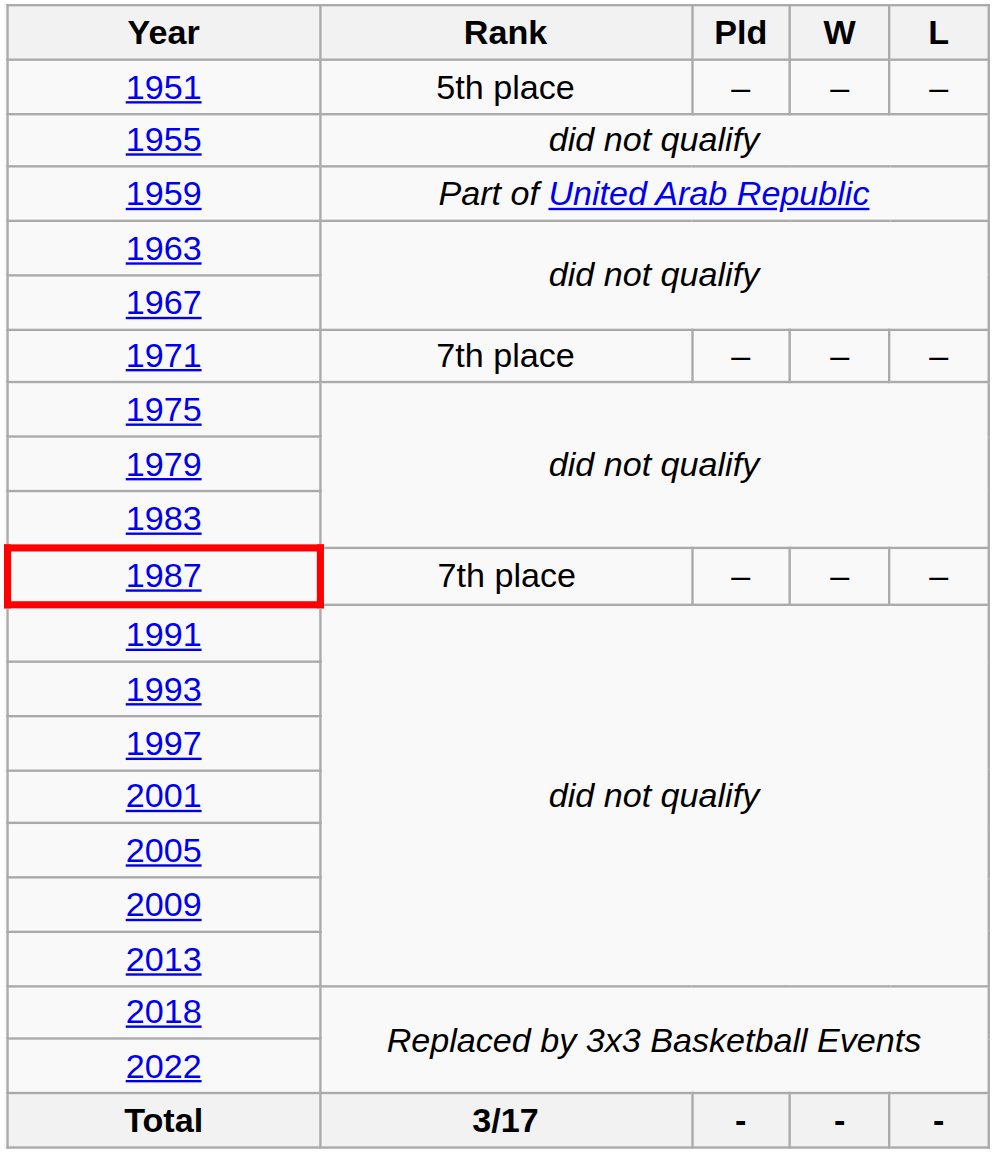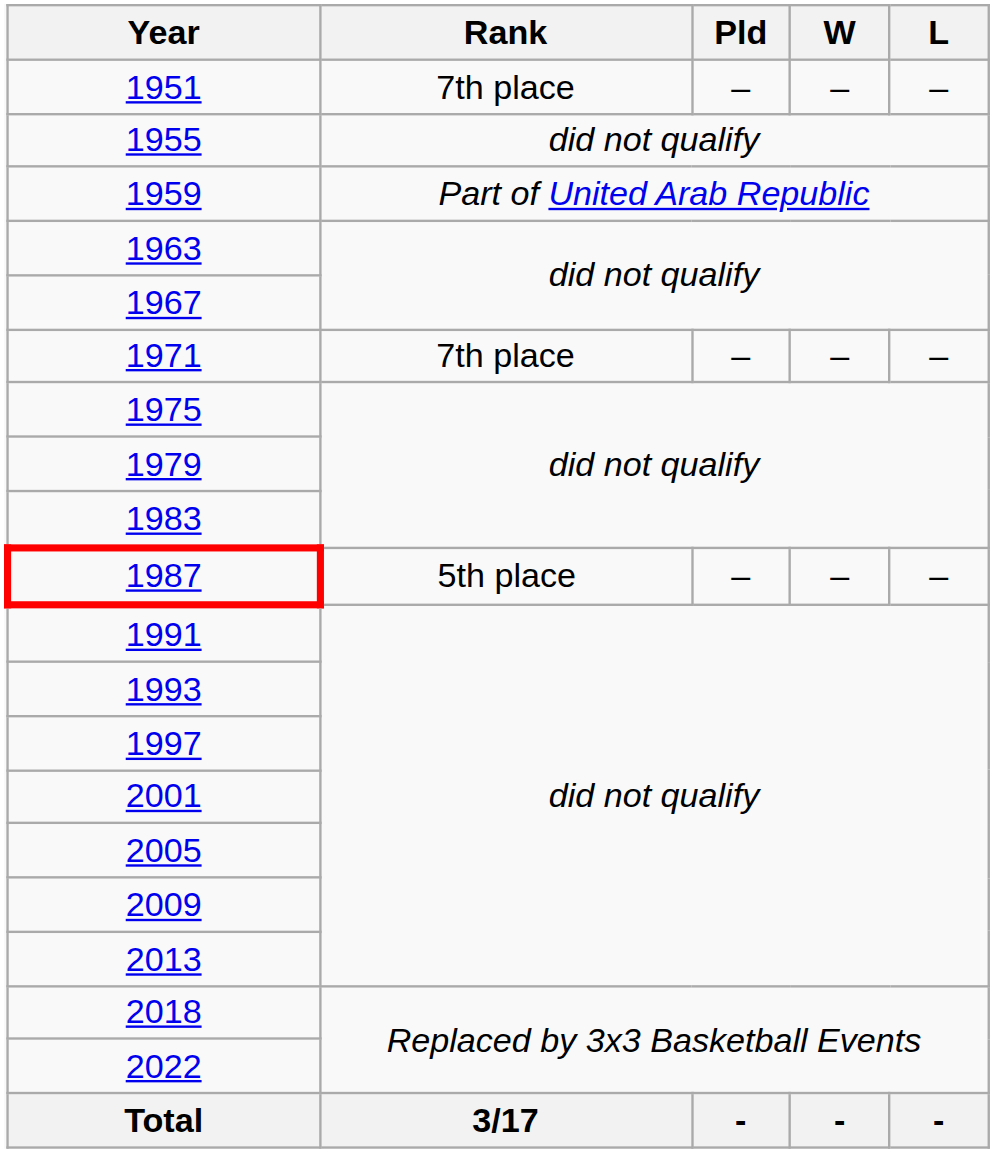 <table class="wikitable" style="text-align: center;font-size:90%;">
 <tr>
 <th width=125>Year</th>
 <th width=150>Rank</th>
 <th width=35>Pld</th>
 <th width=35>W</th>
 <th width=35>L</th>
 </tr>
 <tr style=>
 <td> <a href='#'>1951</a></td>
-<td>5th place</td>
+<td>7th place</td>
 <td>–</td>
 <td>–</td>
 <td>–</td>
 </tr>
 <tr style=>
 <td> <a href='#'>1955</a></td>
 <td rowspan=1 colspan=4><em>did not qualify</em></td>
 </tr>
 <tr>
 <td> <a href='#'>1959</a></td>
 <td colspan=4><em>Part of <a href='#'>United Arab Republic</a></em></td>
 </tr>
 <tr>
 <td> <a href='#'>1963</a></td>
 <td rowspan=2 colspan=4><em>did not qualify</em></td>
 </tr>
 <tr>
 <td> <a href='#'>1967</a></td>
 </tr>
 <tr>
 <td> <a href='#'>1971</a></td>
 <td>7th place</td>
 <td>–</td>
 <td>–</td>
 <td>–</td>
 </tr>
 <tr>
 <td> <a href='#'>1975</a></td>
 <td rowspan=3 colspan=4><em>did not qualify</em></td>
 </tr>
 <tr>
 <td> <a href='#'>1979</a></td>
 </tr>
 <tr style=>
 <td> <a href='#'>1983</a></td>
 </tr>
 <tr>
 <td style="border: 3px solid red"> <a href='#'>1987</a></td>
-<td>7th place</td>
+<td>5th place</td>
 <td>–</td>
 <td>–</td>
 <td>–</td>
 </tr>
 <tr>
 <td> <a href='#'>1991</a></td>
 <td rowspan=7 colspan=4><em>did not qualify</em></td>
 </tr>
 <tr style=>
 <td> <a href='#'>1993</a></td>
 </tr>
 <tr>
 <td> <a href='#'>1997</a></td>
 </tr>
 <tr>
 <td> <a href='#'>2001</a></td>
 </tr>
 <tr>
 <td> <a href='#'>2005</a></td>
 </tr>
 <tr>
 <td> <a href='#'>2009</a></td>
 </tr>
 <tr>
 <td> <a href='#'>2013</a></td>
 </tr>
 <tr>
 <td> <a href='#'>2018</a></td>
 <td rowspan=2 colspan=4><em>Replaced by 3x3 Basketball Events</em></td>
 </tr>
 <tr>
 <td> <a href='#'>2022</a></td>
 </tr>
 <tr>
 <th>Total</th>
 <th>3/17</th>
 <th>-</th>
 <th>-</th>
 <th>-</th>
 </tr>
 </table>
